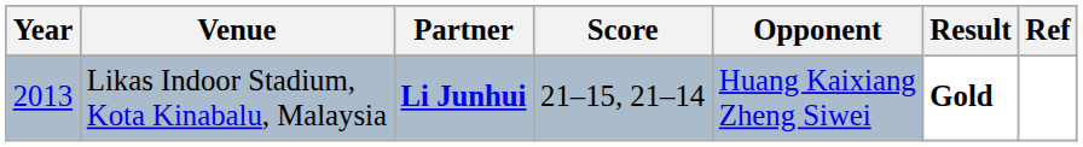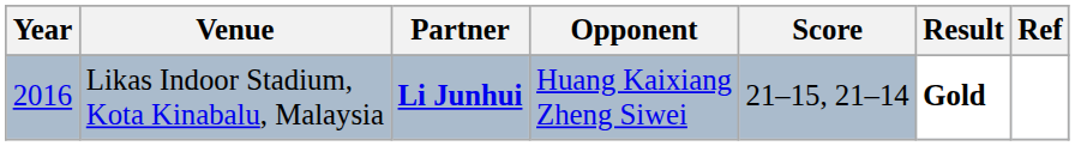 <table class="sortable wikitable" style="font-size: 90%;">
 <tr>
 <th>Year</th>
 <th>Venue</th>
 <th>Partner</th>
+<th>Opponent</th>
 <th>Score</th>
-<th>Opponent</th>
 <th>Result</th>
 <th>Ref</th>
 </tr>
 <tr style="background:#AABBCC">
-<td align="center"><a href='#'>2013</a></td>
+<td align="center"><a href='#'>2016</a></td>
 <td align="left">Likas Indoor Stadium,<br><a href='#'>Kota Kinabalu</a>, Malaysia</td>
 <td align="left"><strong> <a href='#'>Li Junhui</a></strong></td>
+<td align="left"> <a href='#'>Huang Kaixiang</a><br> <a href='#'>Zheng Siwei</a></td>
 <td align="left">21–15, 21–14</td>
-<td align="left"> <a href='#'>Huang Kaixiang</a><br> <a href='#'>Zheng Siwei</a></td>
 <td style="text-align:left; background:white"> <strong>Gold</strong></td>
 <td style="text-align:center; background:white"></td>
 </tr>
 </table>
